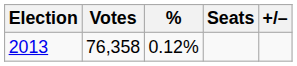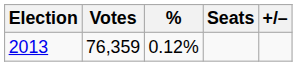 <table class="wikitable">
 <tr>
 <th><strong>Election</strong></th>
 <th><strong>Votes</strong></th>
 <th><strong>%</strong></th>
 <th><strong>Seats</strong></th>
 <th>+/–</th>
 </tr>
 <tr>
 <td><a href='#'>2013</a></td>
-<td>76,358</td>
+<td>76,359</td>
 <td>0.12%</td>
 <td></td>
 <td></td>
 </tr>
 </table>
